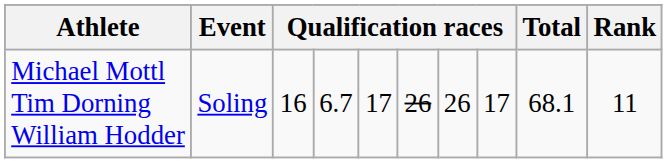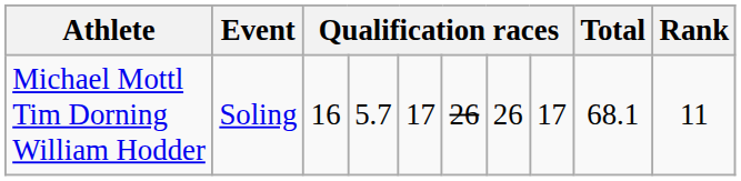 <table class="wikitable" style="font-size:90%">
 <tr>
 <th>Athlete</th>
 <th>Event</th>
 <th colspan="6">Qualification races</th>
 <th>Total</th>
 <th>Rank</th>
 </tr>
 <tr align=center>
 <td align=left><a href='#'>Michael Mottl</a><br><a href='#'>Tim Dorning</a><br><a href='#'>William Hodder</a></td>
 <td align=left><a href='#'>Soling</a></td>
 <td>16</td>
-<td>6.7</td>
+<td>5.7</td>
 <td>17</td>
 <td><s>26</s></td>
 <td>26</td>
 <td>17</td>
 <td>68.1</td>
 <td>11</td>
 </tr>
 </table>
